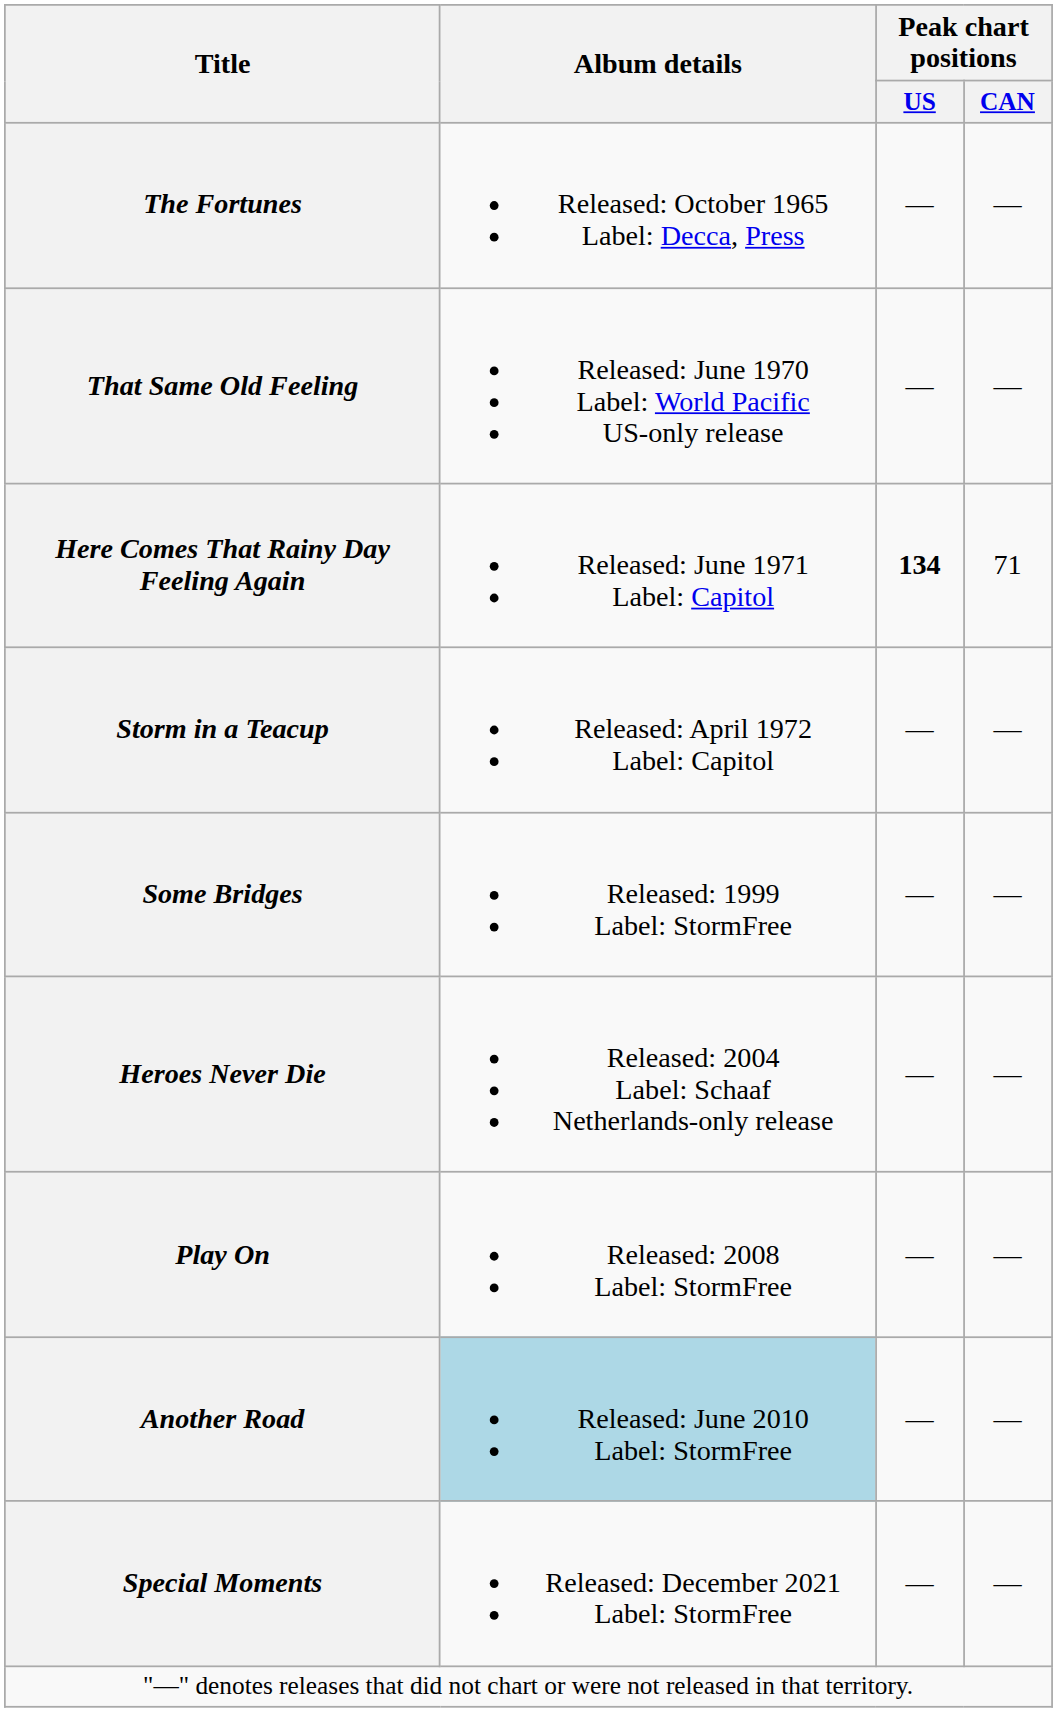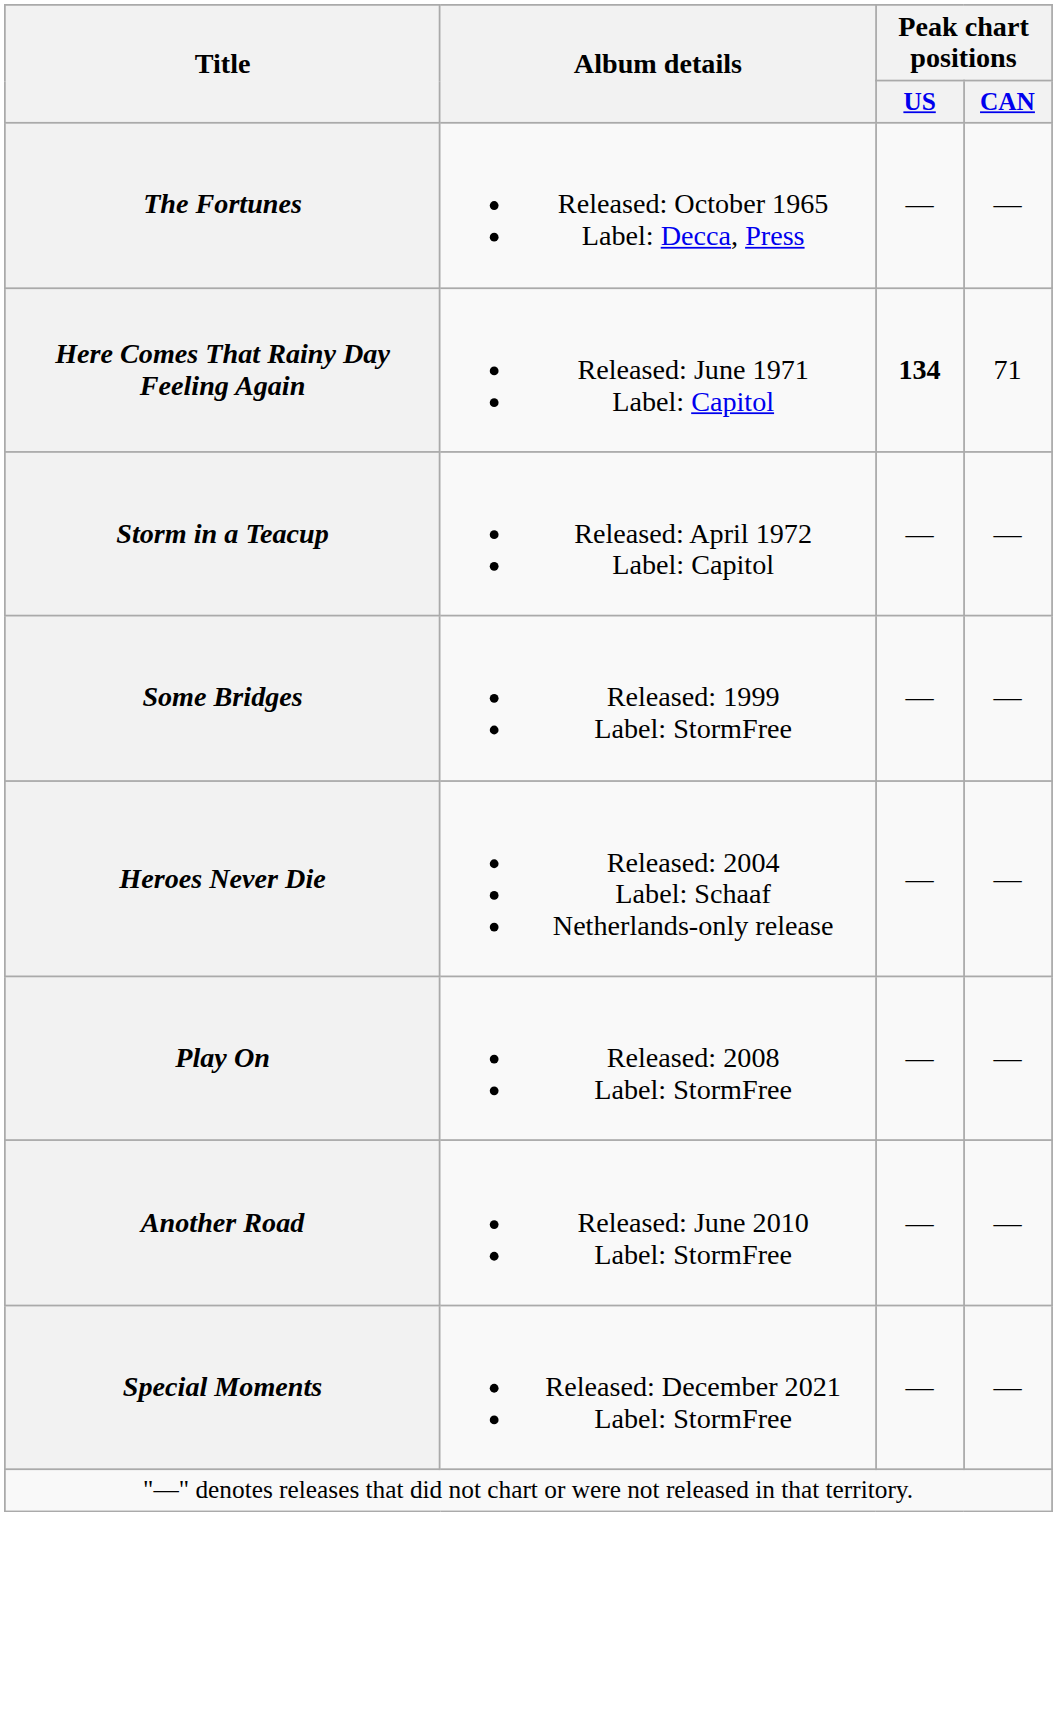 <table class="wikitable plainrowheaders" style="text-align:center;">
 <tr>
 <th scope="col" rowspan="2" style="width:15em;">Title</th>
 <th scope="col" rowspan="2" style="width:15em;">Album details</th>
 <th colspan="2">Peak chart positions</th>
 </tr>
 <tr>
 <th scope="col" style="width:3em;font-size:90%;"><a href='#'>US</a><br></th>
 <th scope="col" style="width:3em;font-size:90%;"><a href='#'>CAN</a><br></th>
 </tr>
 <tr>
 <th scope="row"><em>The Fortunes</em></th>
 <td><br><ul><li>Released: October 1965</li><li>Label: <a href='#'>Decca</a>, <a href='#'>Press</a></li></ul></td>
-<td>—</td>
-<td>—</td>
-</tr>
-<tr>
-<th scope="row"><em>That Same Old Feeling</em></th>
-<td><br><ul><li>Released: June 1970</li><li>Label: <a href='#'>World Pacific</a></li><li>US-only release</li></ul></td>
 <td>—</td>
 <td>—</td>
 </tr>
 <tr>
 <th scope="row"><em>Here Comes That Rainy Day Feeling Again</em></th>
 <td><br><ul><li>Released: June 1971</li><li>Label: <a href='#'>Capitol</a></li></ul></td>
 <td><strong>134</strong></td>
 <td>71</td>
 </tr>
 <tr>
 <th scope="row"><em>Storm in a Teacup</em></th>
 <td><br><ul><li>Released: April 1972</li><li>Label: Capitol</li></ul></td>
 <td>—</td>
 <td>—</td>
 </tr>
 <tr>
 <th scope="row"><em>Some Bridges</em></th>
 <td><br><ul><li>Released: 1999</li><li>Label: StormFree</li></ul></td>
 <td>—</td>
 <td>—</td>
 </tr>
 <tr>
 <th scope="row"><em>Heroes Never Die</em></th>
 <td><br><ul><li>Released: 2004</li><li>Label: Schaaf</li><li>Netherlands-only release</li></ul></td>
 <td>—</td>
 <td>—</td>
 </tr>
 <tr>
 <th scope="row"><em>Play On</em></th>
 <td><br><ul><li>Released: 2008</li><li>Label: StormFree</li></ul></td>
 <td>—</td>
 <td>—</td>
 </tr>
 <tr>
 <th scope="row"><em>Another Road</em></th>
-<td style="background: lightblue;"><br><ul><li>Released: June 2010</li><li>Label: StormFree</li></ul></td>
+<td><br><ul><li>Released: June 2010</li><li>Label: StormFree</li></ul></td>
 <td>—</td>
 <td>—</td>
 </tr>
 <tr>
 <th scope="row"><em>Special Moments</em></th>
 <td><br><ul><li>Released: December 2021</li><li>Label: StormFree</li></ul></td>
 <td>—</td>
 <td>—</td>
 </tr>
 <tr>
 <td colspan="4" style="font-size:90%">"—" denotes releases that did not chart or were not released in that territory.</td>
 </tr>
 </table>
